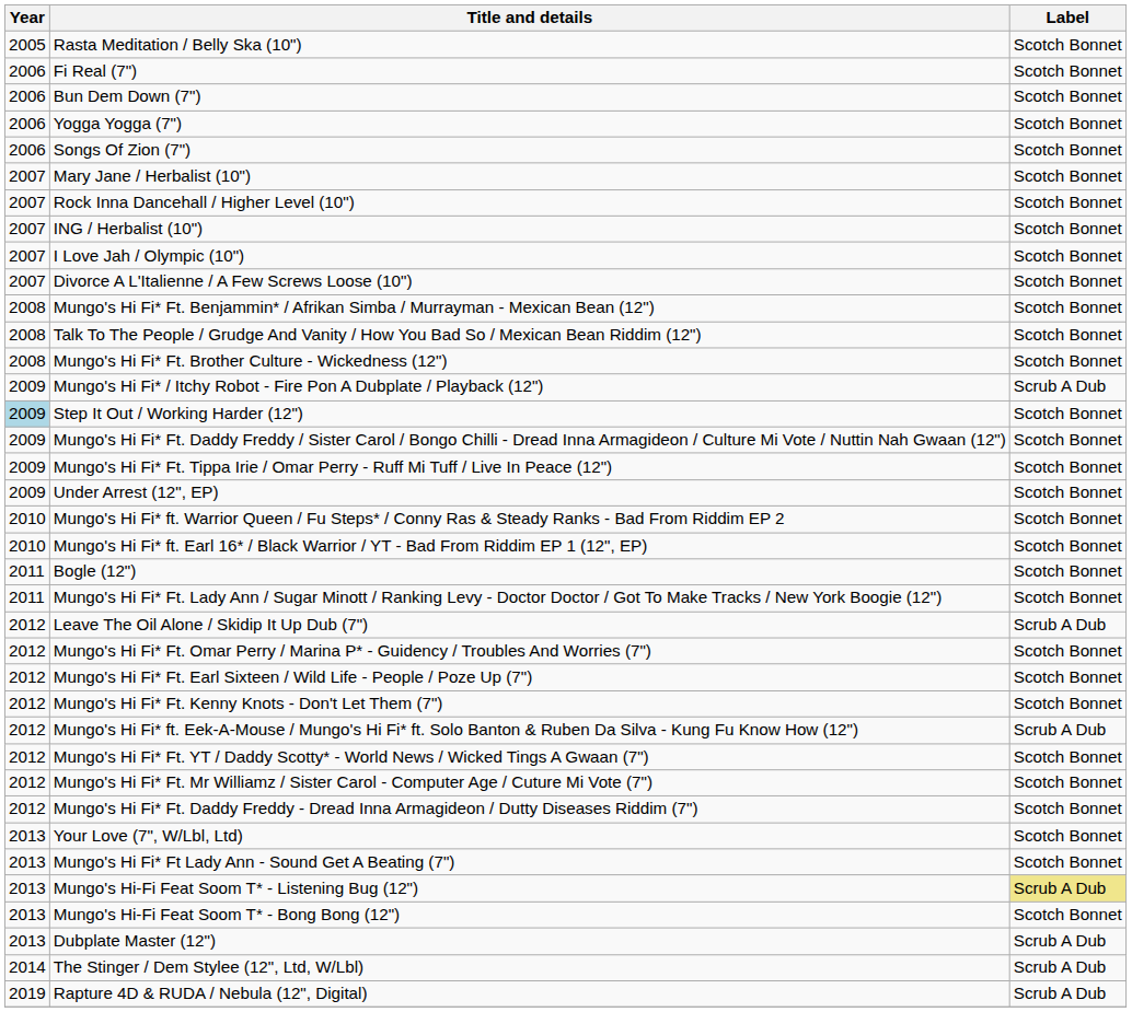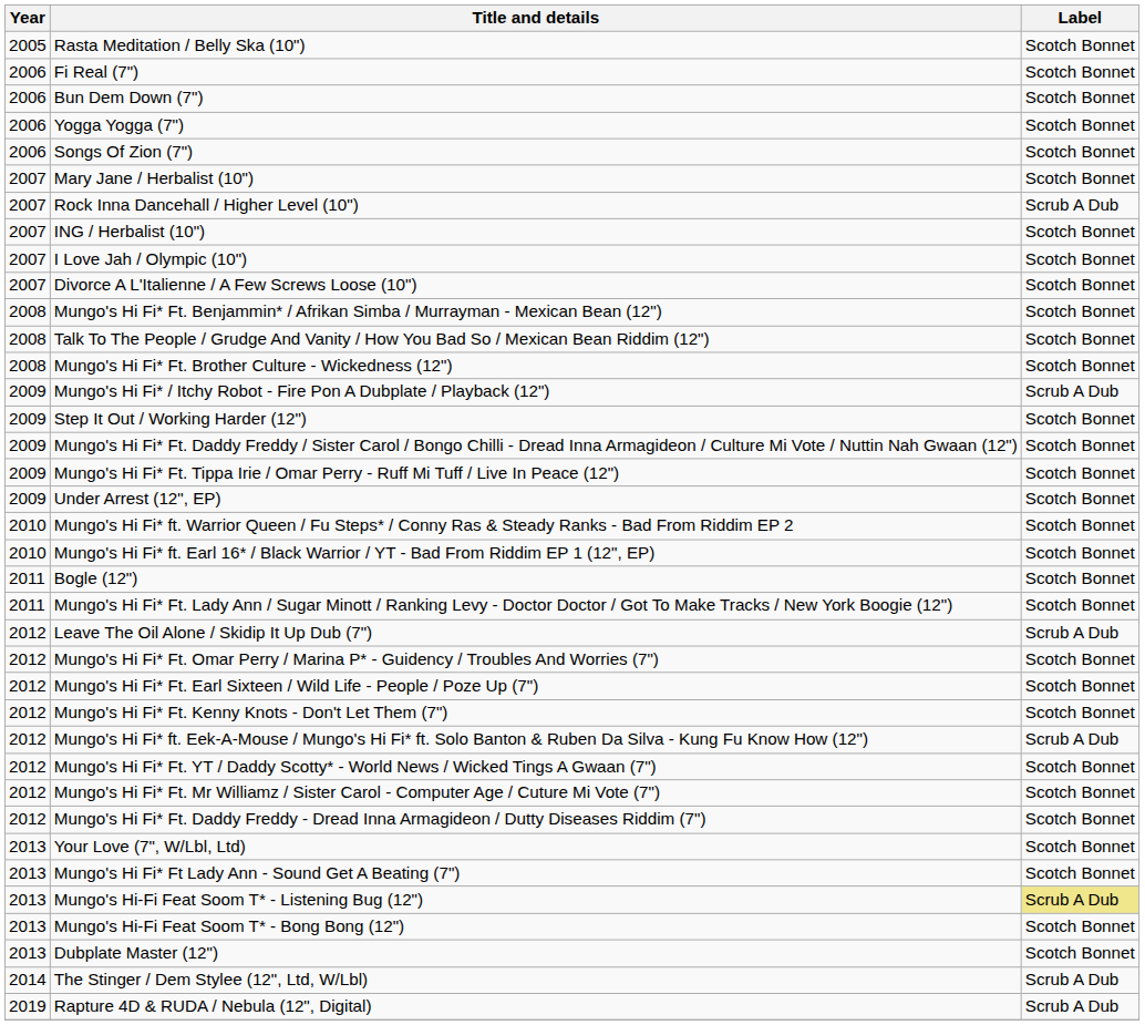 <table class="wikitable" border="1">
 <tr>
 <th>Year</th>
 <th>Title and details</th>
 <th>Label</th>
 </tr>
 <tr>
 <td>2005</td>
 <td>Rasta Meditation / Belly Ska (10")</td>
 <td>Scotch Bonnet</td>
 </tr>
 <tr>
 <td>2006</td>
 <td>Fi Real (7")</td>
 <td>Scotch Bonnet</td>
 </tr>
 <tr>
 <td>2006</td>
 <td>Bun Dem Down (7")</td>
 <td>Scotch Bonnet</td>
 </tr>
 <tr>
 <td>2006</td>
 <td>Yogga Yogga (7")</td>
 <td>Scotch Bonnet</td>
 </tr>
 <tr>
 <td>2006</td>
 <td>Songs Of Zion (7")</td>
 <td>Scotch Bonnet</td>
 </tr>
 <tr>
 <td>2007</td>
 <td>Mary Jane / Herbalist (10")</td>
 <td>Scotch Bonnet</td>
 </tr>
 <tr>
 <td>2007</td>
 <td>Rock Inna Dancehall / Higher Level (10")</td>
-<td>Scotch Bonnet</td>
+<td>Scrub A Dub</td>
 </tr>
 <tr>
 <td>2007</td>
 <td>ING / Herbalist (10")</td>
 <td>Scotch Bonnet</td>
 </tr>
 <tr>
 <td>2007</td>
 <td>I Love Jah / Olympic (10")</td>
 <td>Scotch Bonnet</td>
 </tr>
 <tr>
 <td>2007</td>
 <td>Divorce A L'Italienne / A Few Screws Loose (10")</td>
 <td>Scotch Bonnet</td>
 </tr>
 <tr>
 <td>2008</td>
 <td>Mungo's Hi Fi* Ft. Benjammin* / Afrikan Simba / Murrayman - Mexican Bean (12")</td>
 <td>Scotch Bonnet</td>
 </tr>
 <tr>
 <td>2008</td>
 <td>Talk To The People / Grudge And Vanity / How You Bad So / Mexican Bean Riddim (12")</td>
 <td>Scotch Bonnet</td>
 </tr>
 <tr>
 <td>2008</td>
 <td>Mungo's Hi Fi* Ft. Brother Culture - Wickedness (12")</td>
 <td>Scotch Bonnet</td>
 </tr>
 <tr>
 <td>2009</td>
 <td>Mungo's Hi Fi* / Itchy Robot - Fire Pon A Dubplate / Playback (12")</td>
 <td>Scrub A Dub</td>
 </tr>
 <tr>
-<td style="background: lightblue;">2009</td>
+<td>2009</td>
 <td>Step It Out / Working Harder (12")</td>
 <td>Scotch Bonnet</td>
 </tr>
 <tr>
 <td>2009</td>
 <td>Mungo's Hi Fi* Ft. Daddy Freddy / Sister Carol / Bongo Chilli - Dread Inna Armagideon / Culture Mi Vote / Nuttin Nah Gwaan (12")</td>
 <td>Scotch Bonnet</td>
 </tr>
 <tr>
 <td>2009</td>
 <td>Mungo's Hi Fi* Ft. Tippa Irie / Omar Perry - Ruff Mi Tuff / Live In Peace (12")</td>
 <td>Scotch Bonnet</td>
 </tr>
 <tr>
 <td>2009</td>
 <td>Under Arrest (12", EP)</td>
 <td>Scotch Bonnet</td>
 </tr>
 <tr>
 <td>2010</td>
 <td>Mungo's Hi Fi* ft. Warrior Queen / Fu Steps* / Conny Ras & Steady Ranks - Bad From Riddim EP 2</td>
 <td>Scotch Bonnet</td>
 </tr>
 <tr>
 <td>2010</td>
 <td>Mungo's Hi Fi* ft. Earl 16* / Black Warrior / YT - Bad From Riddim EP 1 (12", EP)</td>
 <td>Scotch Bonnet</td>
 </tr>
 <tr>
 <td>2011</td>
 <td>Bogle (12")</td>
 <td>Scotch Bonnet</td>
 </tr>
 <tr>
 <td>2011</td>
 <td>Mungo's Hi Fi* Ft. Lady Ann / Sugar Minott / Ranking Levy - Doctor Doctor / Got To Make Tracks / New York Boogie (12")</td>
 <td>Scotch Bonnet</td>
 </tr>
 <tr>
 <td>2012</td>
 <td>Leave The Oil Alone / Skidip It Up Dub (7")</td>
 <td>Scrub A Dub</td>
 </tr>
 <tr>
 <td>2012</td>
 <td>Mungo's Hi Fi* Ft. Omar Perry / Marina P* - Guidency / Troubles And Worries (7")</td>
 <td>Scotch Bonnet</td>
 </tr>
 <tr>
 <td>2012</td>
 <td>Mungo's Hi Fi* Ft. Earl Sixteen / Wild Life - People / Poze Up (7")</td>
 <td>Scotch Bonnet</td>
 </tr>
 <tr>
 <td>2012</td>
 <td>Mungo's Hi Fi* Ft. Kenny Knots - Don't Let Them (7")</td>
 <td>Scotch Bonnet</td>
 </tr>
 <tr>
 <td>2012</td>
 <td>Mungo's Hi Fi* ft. Eek-A-Mouse / Mungo's Hi Fi* ft. Solo Banton & Ruben Da Silva - Kung Fu Know How (12")</td>
 <td>Scrub A Dub</td>
 </tr>
 <tr>
 <td>2012</td>
 <td>Mungo's Hi Fi* Ft. YT / Daddy Scotty* - World News / Wicked Tings A Gwaan (7")</td>
 <td>Scotch Bonnet</td>
 </tr>
 <tr>
 <td>2012</td>
 <td>Mungo's Hi Fi* Ft. Mr Williamz / Sister Carol - Computer Age / Cuture Mi Vote (7")</td>
 <td>Scotch Bonnet</td>
 </tr>
 <tr>
 <td>2012</td>
 <td>Mungo's Hi Fi* Ft. Daddy Freddy - Dread Inna Armagideon / Dutty Diseases Riddim (7")</td>
 <td>Scotch Bonnet</td>
 </tr>
 <tr>
 <td>2013</td>
 <td>Your Love (7", W/Lbl, Ltd)</td>
 <td>Scotch Bonnet</td>
 </tr>
 <tr>
 <td>2013</td>
 <td>Mungo's Hi Fi* Ft Lady Ann - Sound Get A Beating (7")</td>
 <td>Scotch Bonnet</td>
 </tr>
 <tr>
 <td>2013</td>
 <td>Mungo's Hi-Fi Feat Soom T* - Listening Bug (12")</td>
 <td style="background: khaki;">Scrub A Dub</td>
 </tr>
 <tr>
 <td>2013</td>
 <td>Mungo's Hi-Fi Feat Soom T* - Bong Bong (12")</td>
 <td>Scotch Bonnet</td>
 </tr>
 <tr>
 <td>2013</td>
 <td>Dubplate Master (12")</td>
-<td>Scrub A Dub</td>
+<td>Scotch Bonnet</td>
 </tr>
 <tr>
 <td>2014</td>
 <td>The Stinger / Dem Stylee (12", Ltd, W/Lbl)</td>
 <td>Scrub A Dub</td>
 </tr>
 <tr>
 <td>2019</td>
 <td>Rapture 4D & RUDA / Nebula (12", Digital)</td>
 <td>Scrub A Dub</td>
 </tr>
 <tr>
 </tr>
 </table>
